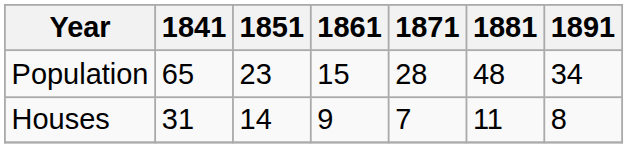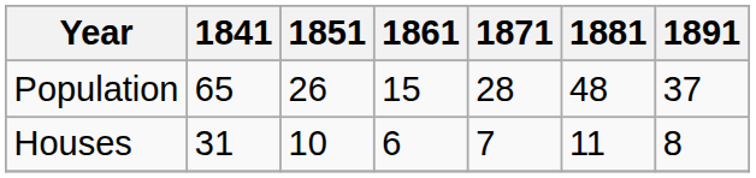 <table class="wikitable">
 <tr>
 <th>Year</th>
 <th>1841</th>
 <th>1851</th>
 <th>1861</th>
 <th>1871</th>
 <th>1881</th>
 <th>1891</th>
 </tr>
 <tr>
 <td>Population</td>
 <td>65</td>
-<td>23</td>
+<td>26</td>
 <td>15</td>
 <td>28</td>
 <td>48</td>
-<td>34</td>
+<td>37</td>
 </tr>
 <tr>
 <td>Houses</td>
 <td>31</td>
-<td>14</td>
-<td>9</td>
+<td>10</td>
+<td>6</td>
 <td>7</td>
 <td>11</td>
 <td>8</td>
 </tr>
 <tr>
 </tr>
 </table>
